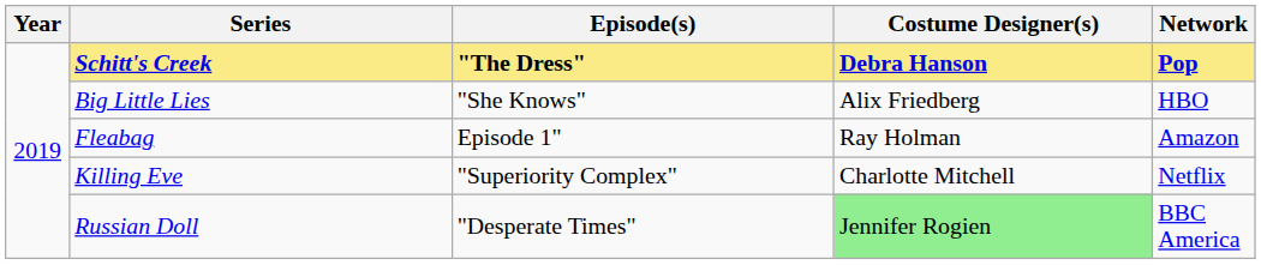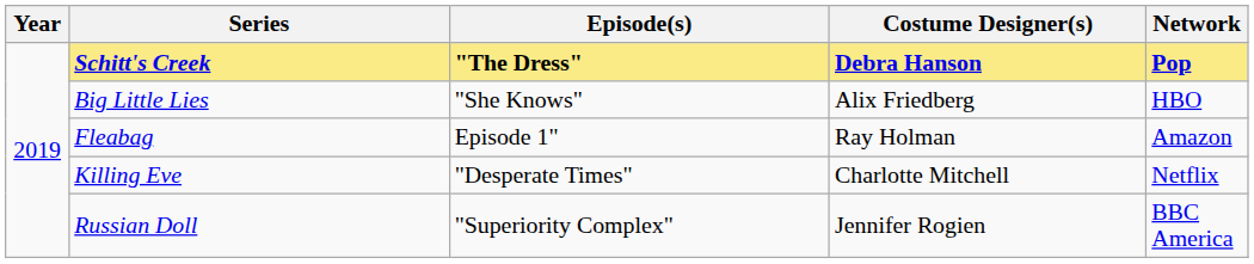 <table class="wikitable" width="95%" cellpadding="4">
 <tr>
 <th width="5%">Year</th>
 <th width="30%">Series</th>
 <th width="30%">Episode(s)</th>
 <th width="25%">Costume Designer(s)</th>
 <th width="8%">Network</th>
 </tr>
 <tr>
 <td rowspan="5" style="text-align:center;"><a href='#'>2019</a><br></td>
 <td style="background:#FAEB86;"><strong><em><a href='#'>Schitt's Creek</a></em></strong></td>
 <td style="background:#FAEB86;"><strong>"The Dress"</strong></td>
 <td style="background:#FAEB86;"><strong><a href='#'>Debra Hanson</a></strong></td>
 <td style="background:#FAEB86;"><strong><a href='#'>Pop</a></strong></td>
 </tr>
 <tr>
 <td><em><a href='#'>Big Little Lies</a></em></td>
 <td>"She Knows"</td>
 <td>Alix Friedberg</td>
 <td><a href='#'>HBO</a></td>
 </tr>
 <tr>
 <td><em><a href='#'>Fleabag</a></em></td>
 <td>Episode 1"</td>
 <td>Ray Holman</td>
 <td><a href='#'>Amazon</a></td>
 </tr>
 <tr>
 <td><em><a href='#'>Killing Eve</a></em></td>
-<td>"Superiority Complex"</td>
+<td>"Desperate Times"</td>
 <td>Charlotte Mitchell</td>
 <td><a href='#'>Netflix</a></td>
 </tr>
 <tr>
 <td><em><a href='#'>Russian Doll</a></em></td>
-<td>"Desperate Times"</td>
-<td style="background: lightgreen;">Jennifer Rogien</td>
+<td>"Superiority Complex"</td>
+<td>Jennifer Rogien</td>
 <td><a href='#'>BBC America</a></td>
 </tr>
 </table>
